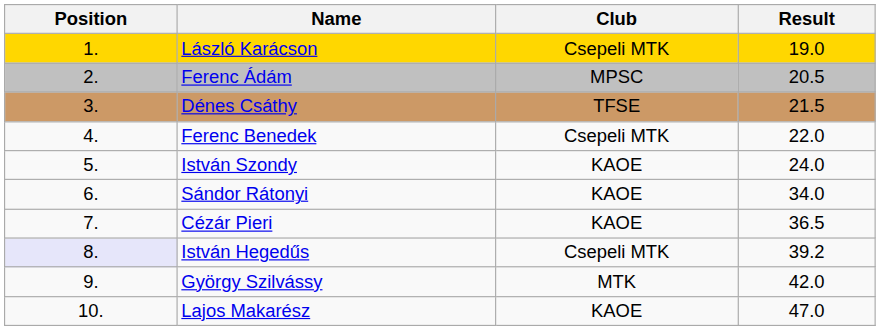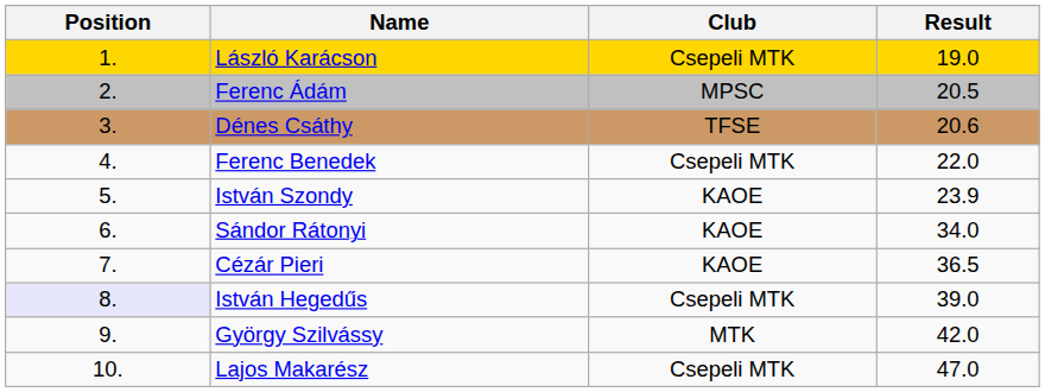 <table class="wikitable" width=60% style="text-align:center">
 <tr>
 <th>Position</th>
 <th>Name</th>
 <th>Club</th>
 <th>Result</th>
 </tr>
 <tr bgcolor=gold>
 <td>1.</td>
 <td align="left"><a href='#'>László Karácson</a></td>
 <td>Csepeli MTK</td>
 <td>19.0</td>
 </tr>
 <tr bgcolor=silver>
 <td>2.</td>
 <td align="left"><a href='#'>Ferenc Ádám</a></td>
 <td>MPSC</td>
 <td>20.5</td>
 </tr>
 <tr bgcolor=CC9966>
 <td>3.</td>
 <td align="left"><a href='#'>Dénes Csáthy</a></td>
 <td>TFSE</td>
-<td>21.5</td>
+<td>20.6</td>
 </tr>
 <tr>
 <td>4.</td>
 <td align="left"><a href='#'>Ferenc Benedek</a></td>
 <td>Csepeli MTK</td>
 <td>22.0</td>
 </tr>
 <tr>
 <td>5.</td>
 <td align="left"><a href='#'>István Szondy</a></td>
 <td>KAOE</td>
-<td>24.0</td>
+<td>23.9</td>
 </tr>
 <tr>
 <td>6.</td>
 <td align="left"><a href='#'>Sándor Rátonyi</a></td>
 <td>KAOE</td>
 <td>34.0</td>
 </tr>
 <tr>
 <td>7.</td>
 <td align="left"><a href='#'>Cézár Pieri</a></td>
 <td>KAOE</td>
 <td>36.5</td>
 </tr>
 <tr>
 <td style="background: lavender;">8.</td>
 <td align="left"><a href='#'>István Hegedűs</a></td>
 <td>Csepeli MTK</td>
-<td>39.2</td>
+<td>39.0</td>
 </tr>
 <tr>
 <td>9.</td>
 <td align="left"><a href='#'>György Szilvássy</a></td>
 <td>MTK</td>
 <td>42.0</td>
 </tr>
 <tr>
 <td>10.</td>
 <td align="left"><a href='#'>Lajos Makarész</a></td>
-<td>KAOE</td>
+<td>Csepeli MTK</td>
 <td>47.0</td>
 </tr>
 </table>
